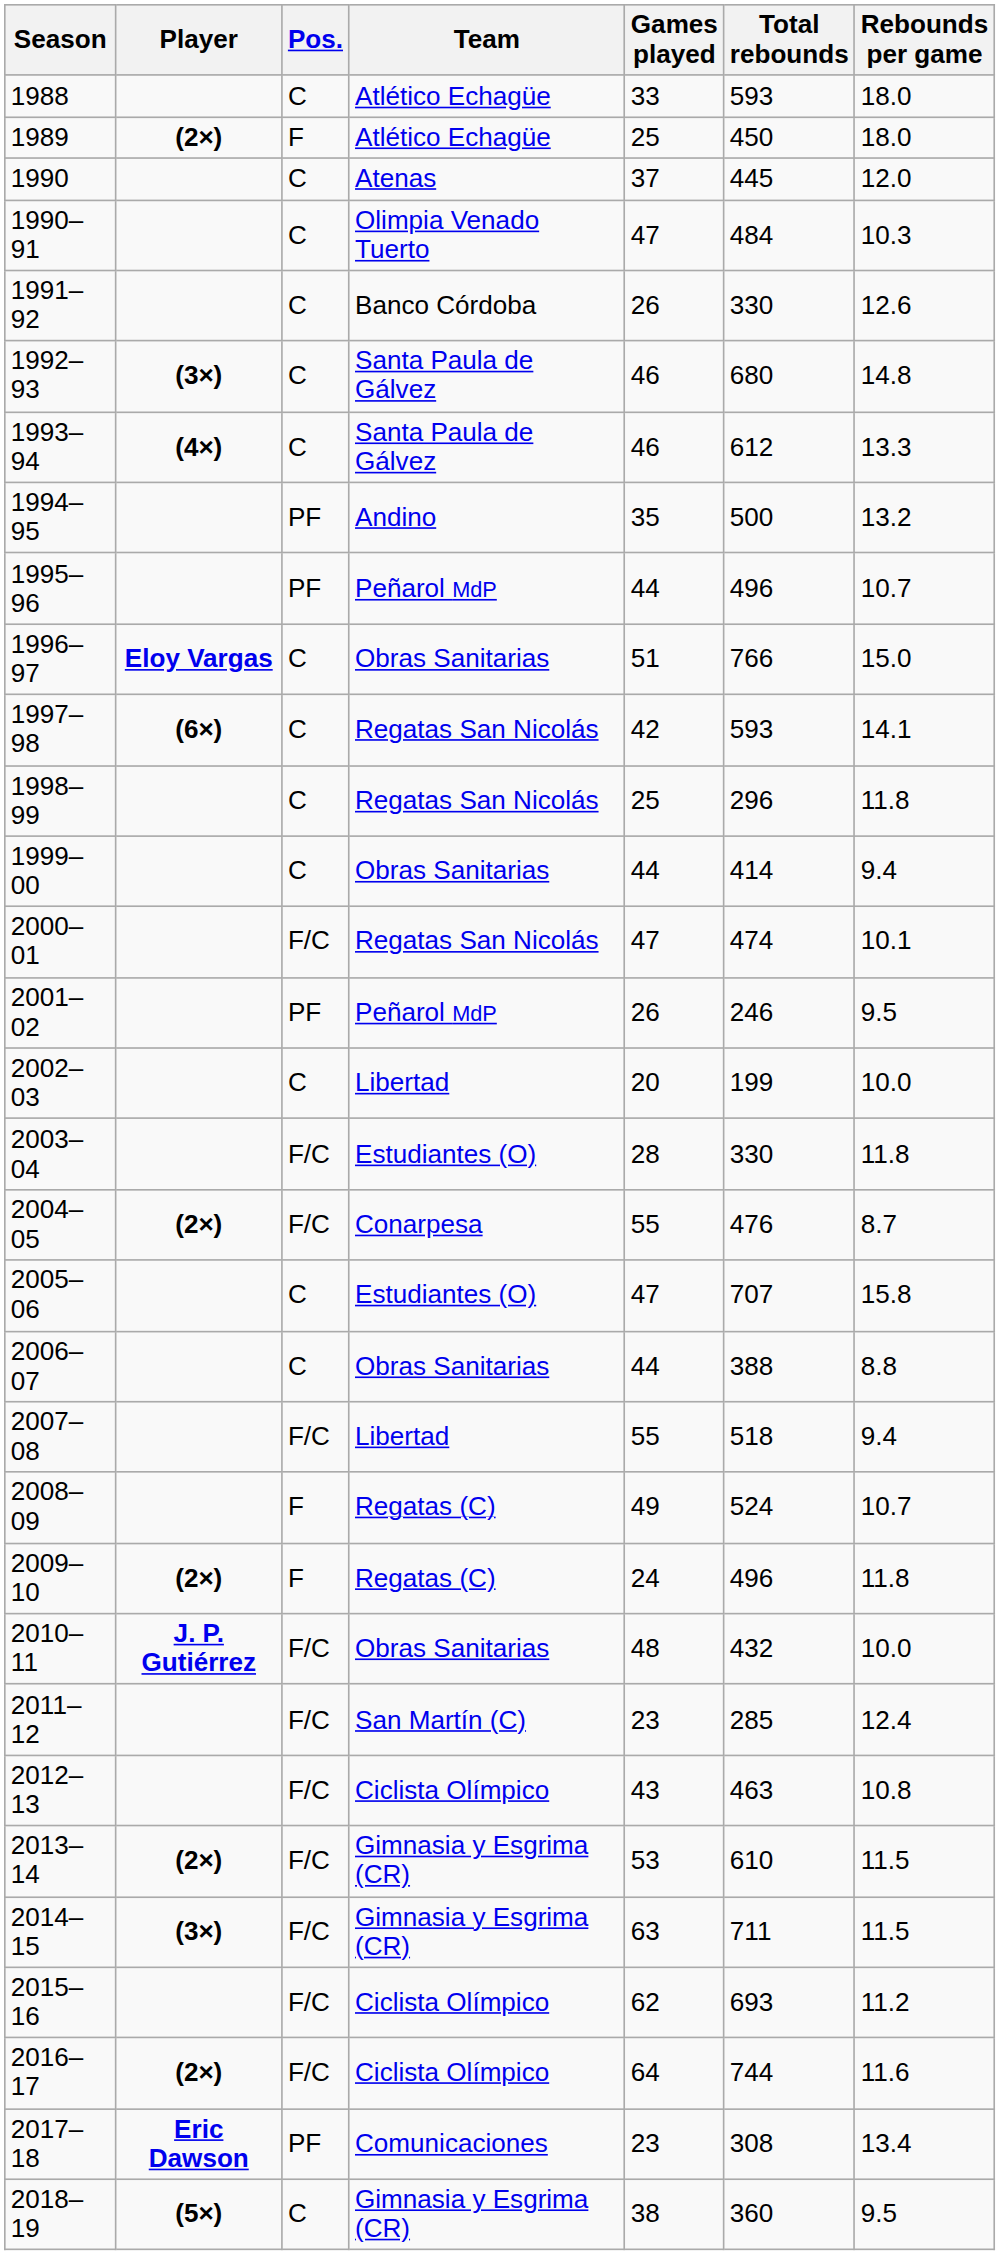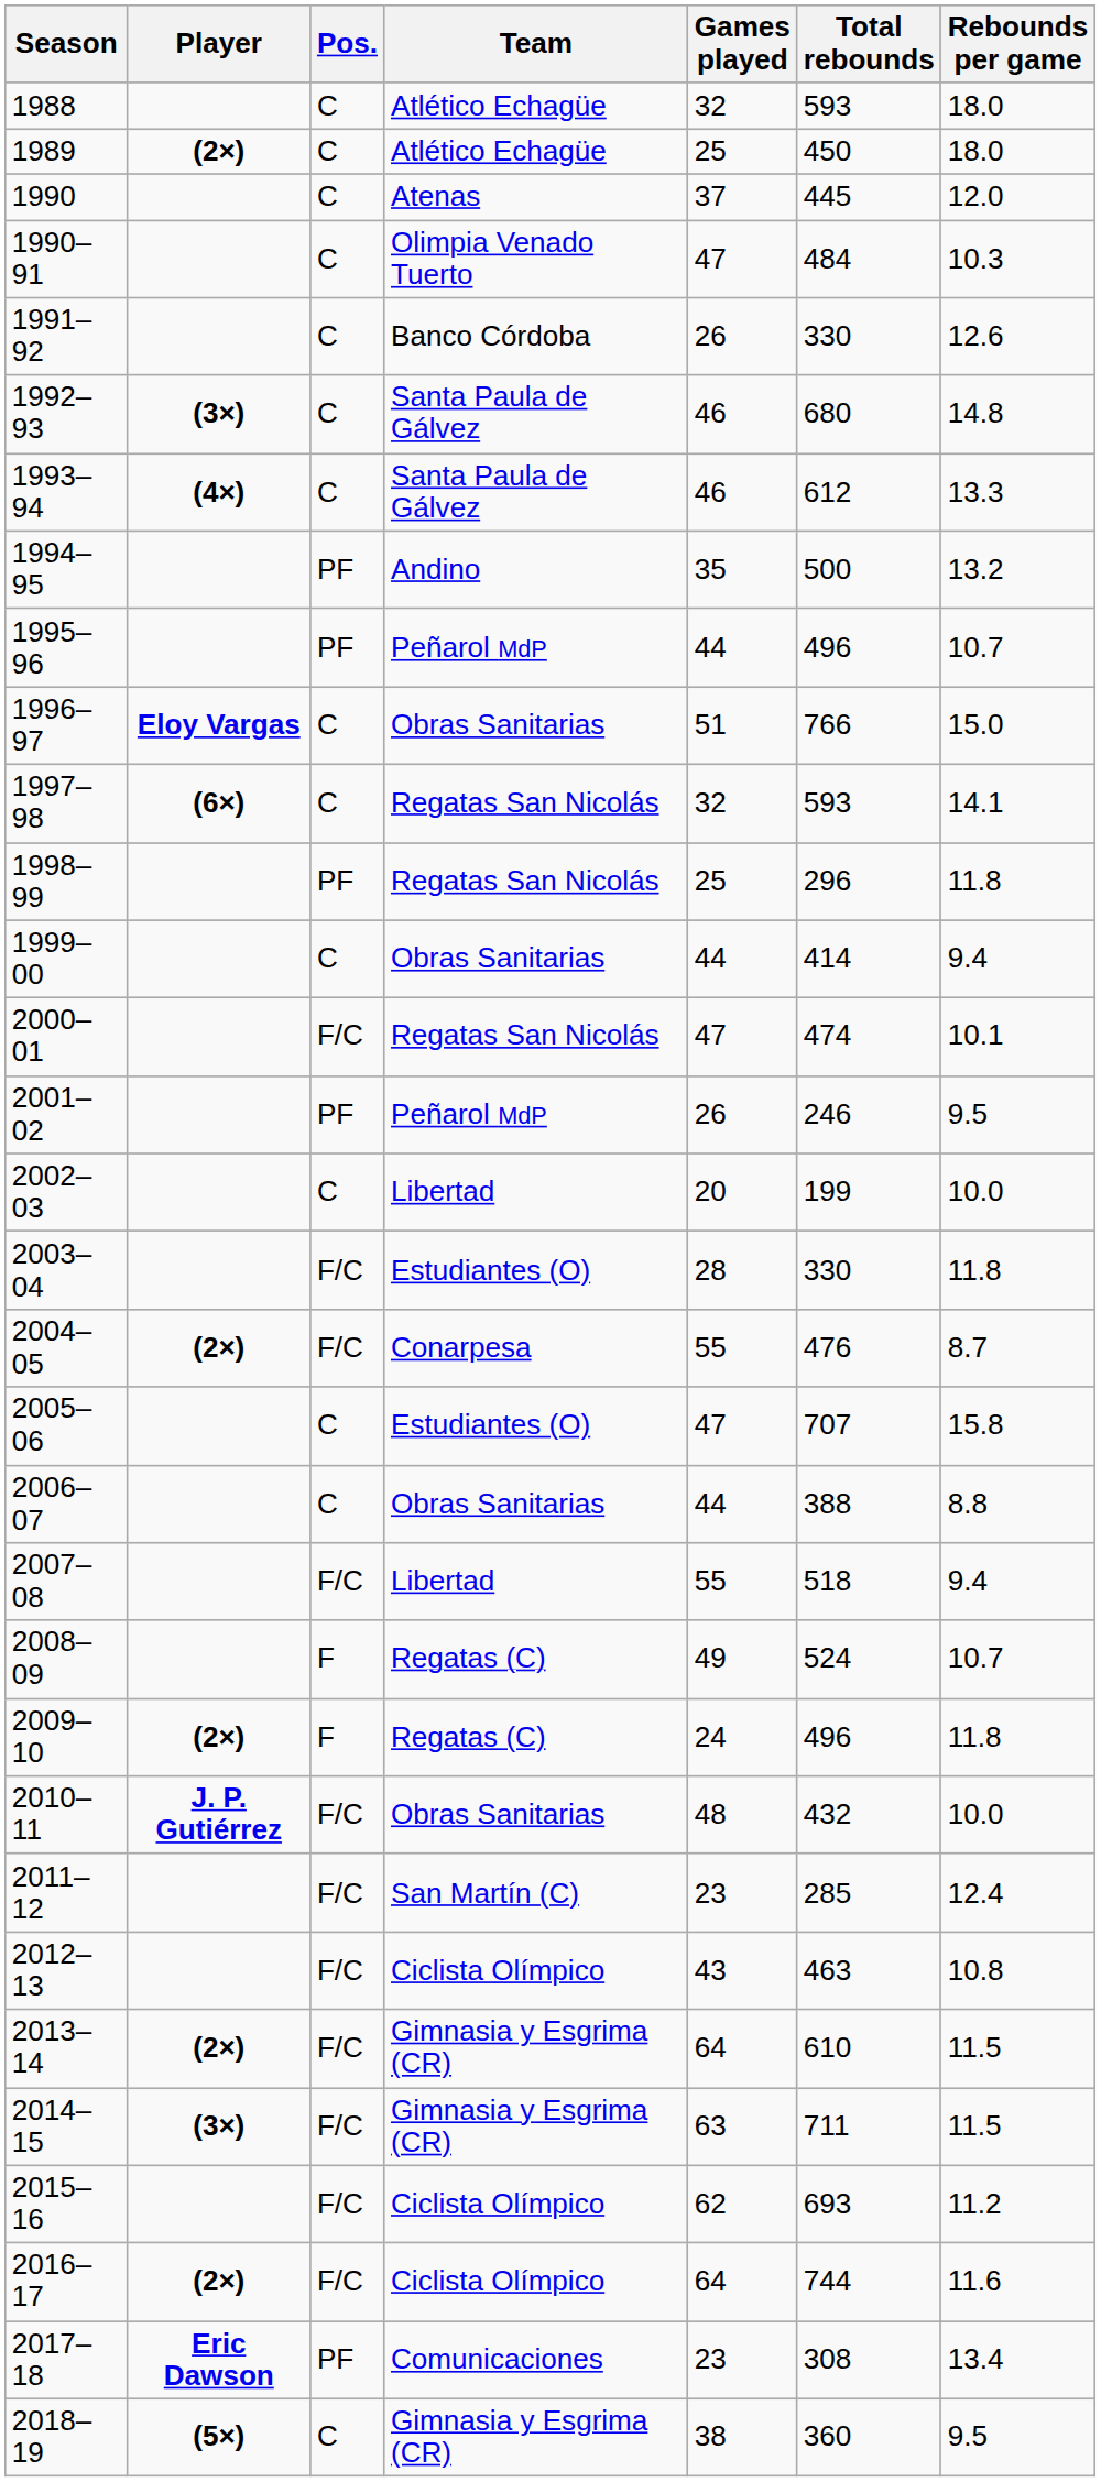 <table class="wikitable plainrowheaders sortable" summary="Season (sortable), Player (sortable), Position (sortable), Team (sortable), Game played (sortable), Total rebounds (sortable), Rebounds per game (sortable) and References">
 <tr>
 <th scope="col">Season</th>
 <th scope="col">Player</th>
 <th scope="col"><a href='#'>Pos.</a></th>
 <th scope="col">Team</th>
 <th scope="col">Games<br>played</th>
 <th scope="col">Total<br>rebounds</th>
 <th scope="col">Rebounds<br>per game</th>
 </tr>
 <tr>
 <td>1988</td>
 <th scope="row" style="background-color:transparent;"> </th>
 <td>C</td>
 <td><a href='#'>Atlético Echagüe</a></td>
-<td>33</td>
+<td>32</td>
 <td>593</td>
 <td>18.0</td>
 </tr>
 <tr>
 <td>1989</td>
 <th scope="row" style="background-color:transparent;">  (2×)</th>
-<td>F</td>
+<td>C</td>
 <td><a href='#'>Atlético Echagüe</a></td>
 <td>25</td>
 <td>450</td>
 <td>18.0</td>
 </tr>
 <tr>
 <td>1990</td>
 <th scope="row" style="background-color:transparent;"> </th>
 <td>C</td>
 <td><a href='#'>Atenas</a></td>
 <td>37</td>
 <td>445</td>
 <td>12.0</td>
 </tr>
 <tr>
 <td>1990–91</td>
 <th scope="row" style="background-color:transparent;"> </th>
 <td>C</td>
 <td><a href='#'>Olimpia Venado Tuerto</a></td>
 <td>47</td>
 <td>484</td>
 <td>10.3</td>
 </tr>
 <tr>
 <td>1991–92</td>
 <th scope="row" style="background-color:transparent;"> </th>
 <td>C</td>
 <td>Banco Córdoba</td>
 <td>26</td>
 <td>330</td>
 <td>12.6</td>
 </tr>
 <tr>
 <td>1992–93</td>
 <th scope="row" style="background-color:transparent;">  (3×)</th>
 <td>C</td>
 <td><a href='#'>Santa Paula de Gálvez</a></td>
 <td>46</td>
 <td>680</td>
 <td>14.8</td>
 </tr>
 <tr>
 <td>1993–94</td>
 <th scope="row" style="background-color:transparent;">  (4×)</th>
 <td>C</td>
 <td><a href='#'>Santa Paula de Gálvez</a></td>
 <td>46</td>
 <td>612</td>
 <td>13.3</td>
 </tr>
 <tr>
 <td>1994–95</td>
 <th scope="row" style="background-color:transparent;"> </th>
 <td>PF</td>
 <td><a href='#'>Andino</a></td>
 <td>35</td>
 <td>500</td>
 <td>13.2</td>
 </tr>
 <tr>
 <td>1995–96</td>
 <th scope="row" style="background-color:transparent;"> </th>
 <td>PF</td>
 <td><a href='#'>Peñarol <small>MdP</small></a></td>
 <td>44</td>
 <td>496</td>
 <td>10.7</td>
 </tr>
 <tr>
 <td>1996–97</td>
 <th scope="row" style="background-color:transparent;"> <a href='#'>Eloy Vargas</a></th>
 <td>C</td>
 <td><a href='#'>Obras Sanitarias</a></td>
 <td>51</td>
 <td>766</td>
 <td>15.0</td>
 </tr>
 <tr>
 <td>1997–98</td>
 <th scope="row" style="background-color:transparent;">  (6×)</th>
 <td>C</td>
 <td><a href='#'>Regatas San Nicolás</a></td>
-<td>42</td>
+<td>32</td>
 <td>593</td>
 <td>14.1</td>
 </tr>
 <tr>
 <td>1998–99</td>
 <th scope="row" style="background-color:transparent;"> </th>
-<td>C</td>
+<td>PF</td>
 <td><a href='#'>Regatas San Nicolás</a></td>
 <td>25</td>
 <td>296</td>
 <td>11.8</td>
 </tr>
 <tr>
 <td>1999–00</td>
 <th scope="row" style="background-color:transparent;"> </th>
 <td>C</td>
 <td><a href='#'>Obras Sanitarias</a></td>
 <td>44</td>
 <td>414</td>
 <td>9.4</td>
 </tr>
 <tr>
 <td>2000–01</td>
 <th scope="row" style="background-color:transparent;"> </th>
 <td>F/C</td>
 <td><a href='#'>Regatas San Nicolás</a></td>
 <td>47</td>
 <td>474</td>
 <td>10.1</td>
 </tr>
 <tr>
 <td>2001–02</td>
 <th scope="row" style="background-color:transparent;"> </th>
 <td>PF</td>
 <td><a href='#'>Peñarol <small>MdP</small></a></td>
 <td>26</td>
 <td>246</td>
 <td>9.5</td>
 </tr>
 <tr>
 <td>2002–03</td>
 <th scope="row" style="background-color:transparent;"> </th>
 <td>C</td>
 <td><a href='#'>Libertad</a></td>
 <td>20</td>
 <td>199</td>
 <td>10.0</td>
 </tr>
 <tr>
 <td>2003–04</td>
 <th scope="row" style="background-color:transparent;"> </th>
 <td>F/C</td>
 <td><a href='#'>Estudiantes (O)</a></td>
 <td>28</td>
 <td>330</td>
 <td>11.8</td>
 </tr>
 <tr>
 <td>2004–05</td>
 <th scope="row" style="background-color:transparent;">  (2×)</th>
 <td>F/C</td>
 <td><a href='#'>Conarpesa</a></td>
 <td>55</td>
 <td>476</td>
 <td>8.7</td>
 </tr>
 <tr>
 <td>2005–06</td>
 <th scope="row" style="background-color:transparent;"> </th>
 <td>C</td>
 <td><a href='#'>Estudiantes (O)</a></td>
 <td>47</td>
 <td>707</td>
 <td>15.8</td>
 </tr>
 <tr>
 <td>2006–07</td>
 <th scope="row" style="background-color:transparent;"> </th>
 <td>C</td>
 <td><a href='#'>Obras Sanitarias</a></td>
 <td>44</td>
 <td>388</td>
 <td>8.8</td>
 </tr>
 <tr>
 <td>2007–08</td>
 <th scope="row" style="background-color:transparent;"> </th>
 <td>F/C</td>
 <td><a href='#'>Libertad</a></td>
 <td>55</td>
 <td>518</td>
 <td>9.4</td>
 </tr>
 <tr>
 <td>2008–09</td>
 <th scope="row" style="background-color:transparent;"> </th>
 <td>F</td>
 <td><a href='#'>Regatas (C)</a></td>
 <td>49</td>
 <td>524</td>
 <td>10.7</td>
 </tr>
 <tr>
 <td>2009–10</td>
 <th scope="row" style="background-color:transparent;">  (2×)</th>
 <td>F</td>
 <td><a href='#'>Regatas (C)</a></td>
 <td>24</td>
 <td>496</td>
 <td>11.8</td>
 </tr>
 <tr>
 <td>2010–11</td>
 <th scope="row" style="background-color:transparent;"> <a href='#'>J. P. Gutiérrez</a></th>
 <td>F/C</td>
 <td><a href='#'>Obras Sanitarias</a></td>
 <td>48</td>
 <td>432</td>
 <td>10.0</td>
 </tr>
 <tr>
 <td>2011–12</td>
 <th scope="row" style="background-color:transparent;"> </th>
 <td>F/C</td>
 <td><a href='#'>San Martín (C)</a></td>
 <td>23</td>
 <td>285</td>
 <td>12.4</td>
 </tr>
 <tr>
 <td>2012–13</td>
 <th scope="row" style="background-color:transparent;"> </th>
 <td>F/C</td>
 <td><a href='#'>Ciclista Olímpico</a></td>
 <td>43</td>
 <td>463</td>
 <td>10.8</td>
 </tr>
 <tr>
 <td>2013–14</td>
 <th scope="row" style="background-color:transparent;">  (2×)</th>
 <td>F/C</td>
 <td><a href='#'>Gimnasia y Esgrima (CR)</a></td>
-<td>53</td>
+<td>64</td>
 <td>610</td>
 <td>11.5</td>
 </tr>
 <tr>
 <td>2014–15</td>
 <th scope="row" style="background-color:transparent;">  (3×)</th>
 <td>F/C</td>
 <td><a href='#'>Gimnasia y Esgrima (CR)</a></td>
 <td>63</td>
 <td>711</td>
 <td>11.5</td>
 </tr>
 <tr>
 <td>2015–16</td>
 <th scope="row" style="background-color:transparent;"> </th>
 <td>F/C</td>
 <td><a href='#'>Ciclista Olímpico</a></td>
 <td>62</td>
 <td>693</td>
 <td>11.2</td>
 </tr>
 <tr>
 <td>2016–17</td>
 <th scope="row" style="background-color:transparent;">  (2×)</th>
 <td>F/C</td>
 <td><a href='#'>Ciclista Olímpico</a></td>
 <td>64</td>
 <td>744</td>
 <td>11.6</td>
 </tr>
 <tr>
 <td>2017–18</td>
 <th scope="row" style="background-color:transparent;"> <a href='#'>Eric Dawson</a></th>
 <td>PF</td>
 <td><a href='#'>Comunicaciones</a></td>
 <td>23</td>
 <td>308</td>
 <td>13.4</td>
 </tr>
 <tr>
 <td>2018–19</td>
 <th scope="row" style="background-color:transparent;">  (5×)</th>
 <td>C</td>
 <td><a href='#'>Gimnasia y Esgrima (CR)</a></td>
 <td>38</td>
 <td>360</td>
 <td>9.5</td>
 </tr>
 </table>
